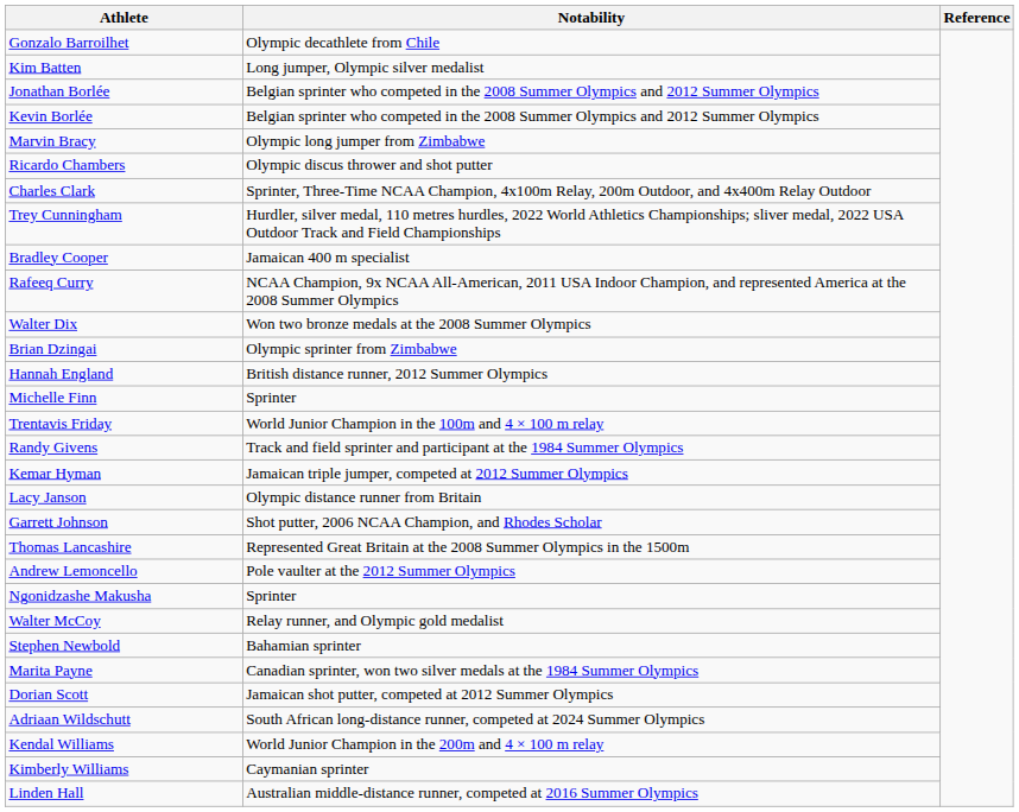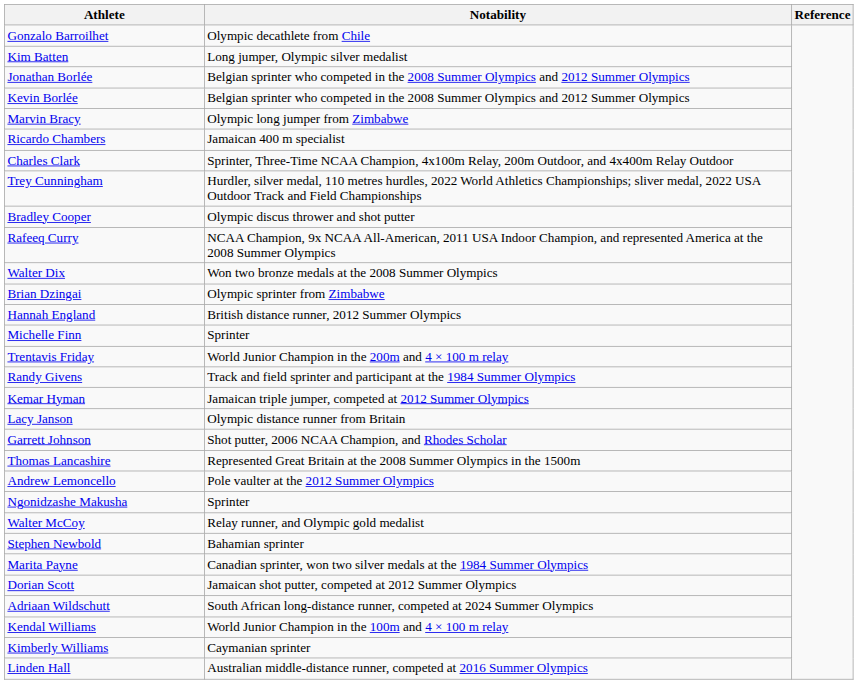 <table class="wikitable" style="width:82%">
 <tr valign="top">
 <th style="width:25%;">Athlete</th>
 <th style="width:75%;">Notability</th>
 <th style="width:*;" class="unsortable">Reference</th>
 </tr>
 <tr valign="top">
 <td><a href='#'>Gonzalo Barroilhet</a></td>
 <td>Olympic decathlete from <a href='#'>Chile</a></td>
 </tr>
 <tr valign="top">
 <td><a href='#'>Kim Batten</a></td>
 <td>Long jumper, Olympic silver medalist</td>
 </tr>
 <tr valign="top">
 <td><a href='#'>Jonathan Borlée</a></td>
 <td>Belgian sprinter who competed in the <a href='#'>2008 Summer Olympics</a> and <a href='#'>2012 Summer Olympics</a></td>
 </tr>
 <tr valign="top">
 <td><a href='#'>Kevin Borlée</a></td>
 <td>Belgian sprinter who competed in the 2008 Summer Olympics and 2012 Summer Olympics</td>
 </tr>
 <tr valign="top">
 <td><a href='#'>Marvin Bracy</a></td>
 <td>Olympic long jumper from <a href='#'>Zimbabwe</a></td>
 </tr>
 <tr valign="top">
 <td><a href='#'>Ricardo Chambers</a></td>
-<td>Olympic discus thrower and shot putter</td>
+<td>Jamaican 400 m specialist</td>
 </tr>
 <tr valign="top">
 <td><a href='#'>Charles Clark</a></td>
 <td>Sprinter, Three-Time NCAA Champion, 4x100m Relay, 200m Outdoor, and 4x400m Relay Outdoor</td>
 </tr>
 <tr valign="top">
 <td><a href='#'>Trey Cunningham</a></td>
 <td>Hurdler, silver medal, 110 metres hurdles, 2022 World Athletics Championships; sliver medal, 2022 USA Outdoor Track and Field Championships</td>
 </tr>
 <tr valign="top">
 <td><a href='#'>Bradley Cooper</a></td>
-<td>Jamaican 400 m specialist</td>
+<td>Olympic discus thrower and shot putter</td>
 </tr>
 <tr valign="top">
 <td><a href='#'>Rafeeq Curry</a></td>
 <td>NCAA Champion, 9x NCAA All-American, 2011 USA Indoor Champion, and represented America at the 2008 Summer Olympics</td>
 </tr>
 <tr valign="top">
 <td><a href='#'>Walter Dix</a></td>
 <td>Won two bronze medals at the 2008 Summer Olympics</td>
 </tr>
 <tr valign="top">
 <td><a href='#'>Brian Dzingai</a></td>
 <td>Olympic sprinter from <a href='#'>Zimbabwe</a></td>
 </tr>
 <tr valign="top">
 <td><a href='#'>Hannah England</a></td>
 <td>British distance runner, 2012 Summer Olympics</td>
 </tr>
 <tr valign="top">
 <td><a href='#'>Michelle Finn</a></td>
 <td>Sprinter</td>
 </tr>
 <tr valign="top">
 <td><a href='#'>Trentavis Friday</a></td>
-<td>World Junior Champion in the <a href='#'>100m</a> and <a href='#'>4 × 100 m relay</a></td>
+<td>World Junior Champion in the <a href='#'>200m</a> and <a href='#'>4 × 100 m relay</a></td>
 </tr>
 <tr valign="top">
 <td><a href='#'>Randy Givens</a></td>
 <td>Track and field sprinter and participant at the <a href='#'>1984 Summer Olympics</a></td>
 </tr>
 <tr valign="top">
 <td><a href='#'>Kemar Hyman</a></td>
 <td>Jamaican triple jumper, competed at <a href='#'>2012 Summer Olympics</a></td>
 </tr>
 <tr valign="top">
 <td><a href='#'>Lacy Janson</a></td>
 <td>Olympic distance runner from Britain</td>
 </tr>
 <tr valign="top">
 <td><a href='#'>Garrett Johnson</a></td>
 <td>Shot putter, 2006 NCAA Champion, and <a href='#'>Rhodes Scholar</a></td>
 </tr>
 <tr valign="top">
 <td><a href='#'>Thomas Lancashire</a></td>
 <td>Represented Great Britain at the 2008 Summer Olympics in the 1500m</td>
 </tr>
 <tr valign="top">
 <td><a href='#'>Andrew Lemoncello</a></td>
 <td>Pole vaulter at the <a href='#'>2012 Summer Olympics</a></td>
 </tr>
 <tr valign="top">
 <td><a href='#'>Ngonidzashe Makusha</a></td>
 <td>Sprinter</td>
 </tr>
 <tr valign="top">
 <td><a href='#'>Walter McCoy</a></td>
 <td>Relay runner, and Olympic gold medalist</td>
 </tr>
 <tr valign="top">
 <td><a href='#'>Stephen Newbold</a></td>
 <td>Bahamian sprinter</td>
 </tr>
 <tr valign="top">
 <td><a href='#'>Marita Payne</a></td>
 <td>Canadian sprinter, won two silver medals at the <a href='#'>1984 Summer Olympics</a></td>
 </tr>
 <tr valign="top">
 <td><a href='#'>Dorian Scott</a></td>
 <td>Jamaican shot putter, competed at 2012 Summer Olympics</td>
 </tr>
 <tr valign="top">
 <td><a href='#'>Adriaan Wildschutt</a></td>
 <td>South African long-distance runner, competed at 2024 Summer Olympics</td>
 </tr>
 <tr valign="top">
 <td><a href='#'>Kendal Williams</a></td>
-<td>World Junior Champion in the <a href='#'>200m</a> and <a href='#'>4 × 100 m relay</a></td>
+<td>World Junior Champion in the <a href='#'>100m</a> and <a href='#'>4 × 100 m relay</a></td>
 </tr>
 <tr valign="top">
 <td><a href='#'>Kimberly Williams</a></td>
 <td>Caymanian sprinter</td>
 </tr>
 <tr valign="top">
 <td><a href='#'>Linden Hall</a></td>
 <td>Australian middle-distance runner, competed at <a href='#'>2016 Summer Olympics</a></td>
 </tr>
 </table>
